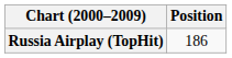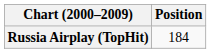 <table class="wikitable plainrowheaders" style="text-align:center">
 <tr>
 <th scope="col">Chart (2000–2009)</th>
 <th scope="col">Position</th>
 </tr>
 <tr>
 <th scope="row">Russia Airplay (TopHit)</th>
-<td>186</td>
+<td>184</td>
 </tr>
 </table>
